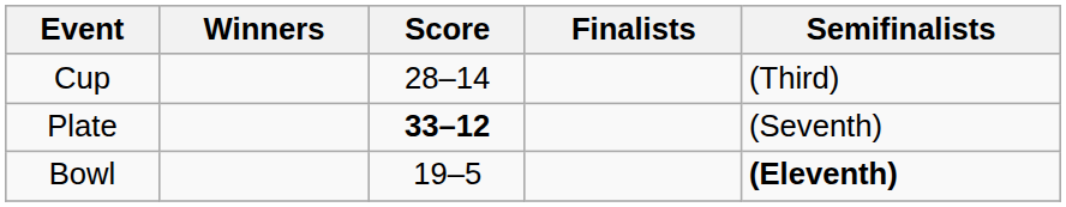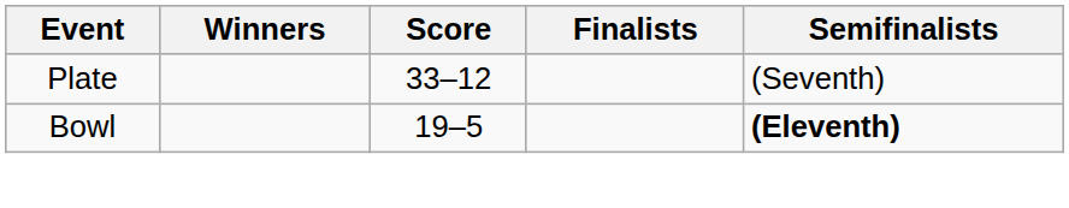 <table class="wikitable" width=550 style="text-align: center">
 <tr>
 <th>Event</th>
 <th>Winners</th>
 <th>Score</th>
 <th>Finalists</th>
 <th>Semifinalists</th>
 </tr>
 <tr>
-<td>Cup</td>
-<td align=left></td>
-<td>28–14</td>
-<td align=left></td>
-<td align=left> (Third)<br></td>
-</tr>
-<tr>
 <td>Plate</td>
 <td align=left></td>
-<td><strong>33–12</strong></td>
+<td>33–12</td>
 <td align=left></td>
 <td align=left> (Seventh)<br></td>
 </tr>
 <tr>
 <td>Bowl</td>
 <td align=left></td>
 <td>19–5</td>
 <td align=left></td>
 <td align=left><strong> (Eleventh)<br></strong></td>
 </tr>
 </table>
